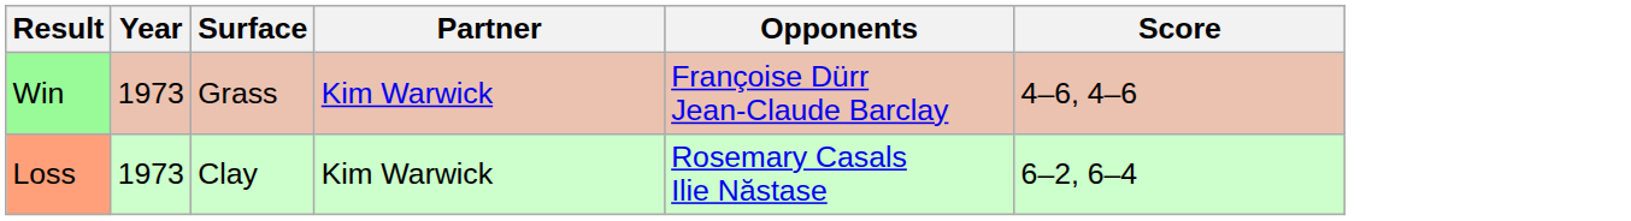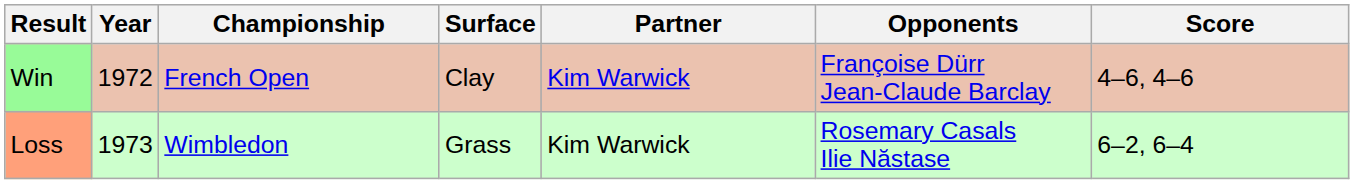 <table class="sortable wikitable">
 <tr>
 <th style="width:40px">Result</th>
 <th style="width:30px">Year</th>
+<th style="width:180px">Championship</th>
 <th style="width:50px">Surface</th>
 <th style="width:180px">Partner</th>
 <th style="width:180px">Opponents</th>
 <th style="width:170px" class="unsortable">Score</th>
 </tr>
 <tr style="background:#ebc2af;">
 <td style="background:#98fb98;">Win</td>
-<td>1973</td>
-<td>Grass</td>
+<td>1972</td>
+<td><a href='#'>French Open</a></td>
+<td>Clay</td>
 <td> <a href='#'>Kim Warwick</a></td>
 <td> <a href='#'>Françoise Dürr</a><br> <a href='#'>Jean-Claude Barclay</a></td>
 <td>4–6, 4–6</td>
 </tr>
 <tr style="background:#cfc;">
 <td style="background:#ffa07a;">Loss</td>
 <td>1973</td>
-<td>Clay</td>
+<td><a href='#'>Wimbledon</a></td>
+<td>Grass</td>
 <td> Kim Warwick</td>
 <td> <a href='#'>Rosemary Casals</a><br> <a href='#'>Ilie Năstase</a></td>
 <td>6–2, 6–4</td>
 </tr>
 </table>
